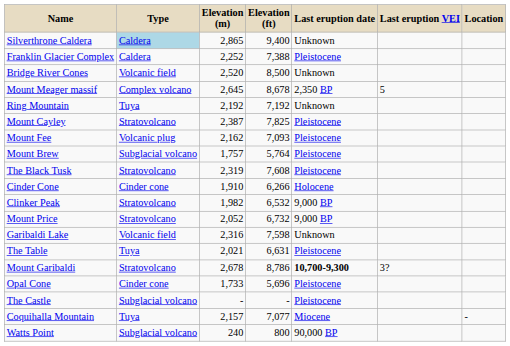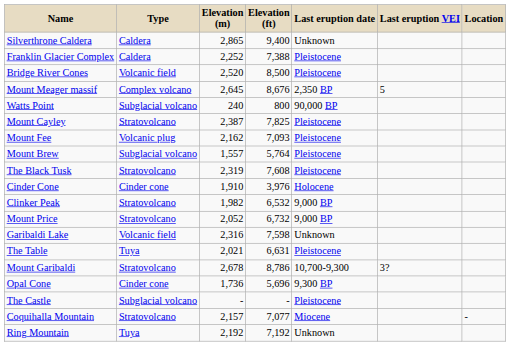 <table align="left" class="wikitable sortable">
 <tr>
 <th style="background-color:#e7dcc3;">Name</th>
 <th style="background-color:#e7dcc3;">Type</th>
 <th style="background-color:#e7dcc3;">Elevation <br> (m)</th>
 <th style="background-color:#e7dcc3;">Elevation <br> (ft)</th>
 <th style="background-color:#e7dcc3;">Last eruption date</th>
 <th style="background-color:#e7dcc3;">Last eruption <a href='#'>VEI</a></th>
 <th style="background-color:#e7dcc3;">Location</th>
 </tr>
 <tr>
 <td><a href='#'>Silverthrone Caldera</a></td>
-<td style="background: lightblue;"><a href='#'>Caldera</a></td>
+<td><a href='#'>Caldera</a></td>
 <td align="right">2,865</td>
 <td align="right">9,400</td>
 <td>Unknown</td>
 <td></td>
 <td></td>
 </tr>
 <tr>
 <td><a href='#'>Franklin Glacier Complex</a></td>
 <td><a href='#'>Caldera</a></td>
 <td align="right">2,252</td>
 <td align="right">7,388</td>
 <td><a href='#'>Pleistocene</a></td>
 <td></td>
 <td></td>
 </tr>
 <tr>
 <td><a href='#'>Bridge River Cones</a></td>
 <td><a href='#'>Volcanic field</a></td>
 <td align="right">2,520</td>
 <td align="right">8,500</td>
-<td>Unknown</td>
+<td><a href='#'>Pleistocene</a></td>
 <td></td>
 <td></td>
 </tr>
 <tr>
 <td><a href='#'>Mount Meager massif</a></td>
 <td><a href='#'>Complex volcano</a></td>
 <td align="right">2,645</td>
-<td align="right">8,678</td>
+<td align="right">8,676</td>
 <td>2,350 <a href='#'>BP</a></td>
 <td>5</td>
 <td></td>
 </tr>
 <tr>
-<td><a href='#'>Ring Mountain</a></td>
-<td><a href='#'>Tuya</a></td>
-<td align="right">2,192</td>
-<td align="right">7,192</td>
-<td>Unknown</td>
+<td><a href='#'>Watts Point</a></td>
+<td><a href='#'>Subglacial volcano</a></td>
+<td align="right">240</td>
+<td align="right">800</td>
+<td>90,000 <a href='#'>BP</a></td>
 <td></td>
 <td></td>
 </tr>
 <tr>
 <td><a href='#'>Mount Cayley</a></td>
 <td><a href='#'>Stratovolcano</a></td>
 <td align="right">2,387</td>
 <td align="right">7,825</td>
 <td><a href='#'>Pleistocene</a></td>
 <td></td>
 <td></td>
 </tr>
 <tr>
 <td><a href='#'>Mount Fee</a></td>
 <td><a href='#'>Volcanic plug</a></td>
 <td align="right">2,162</td>
 <td align="right">7,093</td>
 <td><a href='#'>Pleistocene</a></td>
 <td></td>
 <td></td>
 </tr>
 <tr>
 <td><a href='#'>Mount Brew</a></td>
 <td><a href='#'>Subglacial volcano</a></td>
-<td align="right">1,757</td>
+<td align="right">1,557</td>
 <td align="right">5,764</td>
 <td><a href='#'>Pleistocene</a></td>
 <td></td>
 <td></td>
 </tr>
 <tr>
 <td><a href='#'>The Black Tusk</a></td>
 <td><a href='#'>Stratovolcano</a></td>
 <td align="right">2,319</td>
 <td align="right">7,608</td>
 <td><a href='#'>Pleistocene</a></td>
 <td></td>
 <td></td>
 </tr>
 <tr>
 <td><a href='#'>Cinder Cone</a></td>
 <td><a href='#'>Cinder cone</a></td>
 <td align="right">1,910</td>
-<td align="right">6,266</td>
+<td align="right">3,976</td>
 <td><a href='#'>Holocene</a></td>
 <td></td>
 <td></td>
 </tr>
 <tr>
 <td><a href='#'>Clinker Peak</a></td>
 <td><a href='#'>Stratovolcano</a></td>
 <td align="right">1,982</td>
 <td align="right">6,532</td>
 <td>9,000 <a href='#'>BP</a></td>
 <td></td>
 <td></td>
 </tr>
 <tr>
 <td><a href='#'>Mount Price</a></td>
 <td><a href='#'>Stratovolcano</a></td>
 <td align="right">2,052</td>
 <td align="right">6,732</td>
 <td>9,000 <a href='#'>BP</a></td>
 <td></td>
 <td></td>
 </tr>
 <tr>
 <td><a href='#'>Garibaldi Lake</a></td>
 <td><a href='#'>Volcanic field</a></td>
 <td align="right">2,316</td>
 <td align="right">7,598</td>
 <td>Unknown</td>
 <td></td>
 <td></td>
 </tr>
 <tr>
 <td><a href='#'>The Table</a></td>
 <td><a href='#'>Tuya</a></td>
 <td align="right">2,021</td>
 <td align="right">6,631</td>
 <td><a href='#'>Pleistocene</a></td>
 <td></td>
 <td></td>
 </tr>
 <tr>
 <td><a href='#'>Mount Garibaldi</a></td>
 <td><a href='#'>Stratovolcano</a></td>
 <td align="right">2,678</td>
 <td align="right">8,786</td>
-<td><strong>10,700-9,300</strong></td>
+<td>10,700-9,300</td>
 <td>3?</td>
 <td></td>
 </tr>
 <tr>
 <td><a href='#'>Opal Cone</a></td>
 <td><a href='#'>Cinder cone</a></td>
-<td align="right">1,733</td>
+<td align="right">1,736</td>
 <td align="right">5,696</td>
-<td><a href='#'>Pleistocene</a></td>
+<td>9,300 <a href='#'>BP</a></td>
 <td></td>
 <td></td>
 </tr>
 <tr>
 <td><a href='#'>The Castle</a></td>
 <td><a href='#'>Subglacial volcano</a></td>
 <td align="right">-</td>
 <td align="right">-</td>
 <td><a href='#'>Pleistocene</a></td>
 <td></td>
 <td></td>
 </tr>
 <tr>
 <td><a href='#'>Coquihalla Mountain</a></td>
-<td><a href='#'>Tuya</a></td>
+<td><a href='#'>Stratovolcano</a></td>
 <td align="right">2,157</td>
 <td align="right">7,077</td>
 <td><a href='#'>Miocene</a></td>
 <td></td>
 <td>-</td>
 </tr>
 <tr>
-<td><a href='#'>Watts Point</a></td>
-<td><a href='#'>Subglacial volcano</a></td>
-<td align="right">240</td>
-<td align="right">800</td>
-<td>90,000 <a href='#'>BP</a></td>
+<td><a href='#'>Ring Mountain</a></td>
+<td><a href='#'>Tuya</a></td>
+<td align="right">2,192</td>
+<td align="right">7,192</td>
+<td>Unknown</td>
 <td></td>
 <td></td>
 </tr>
 </table>
